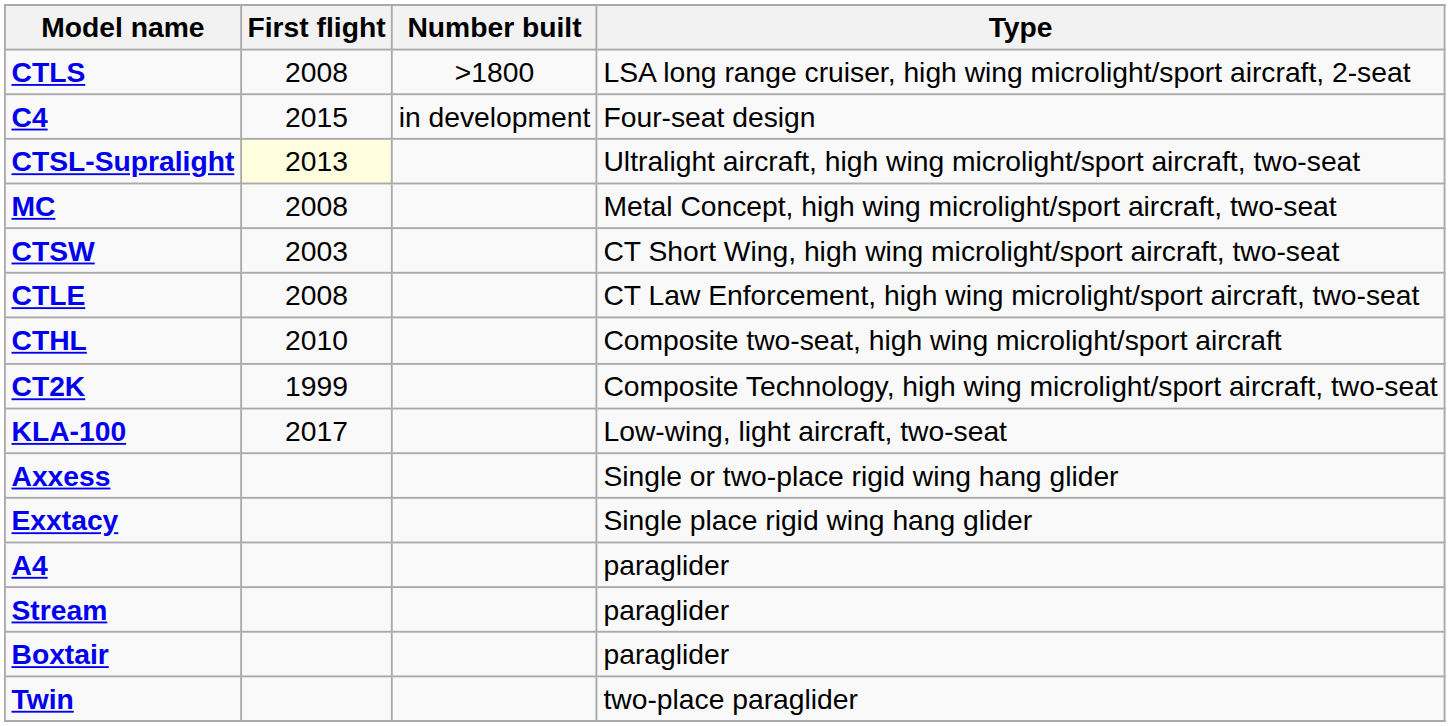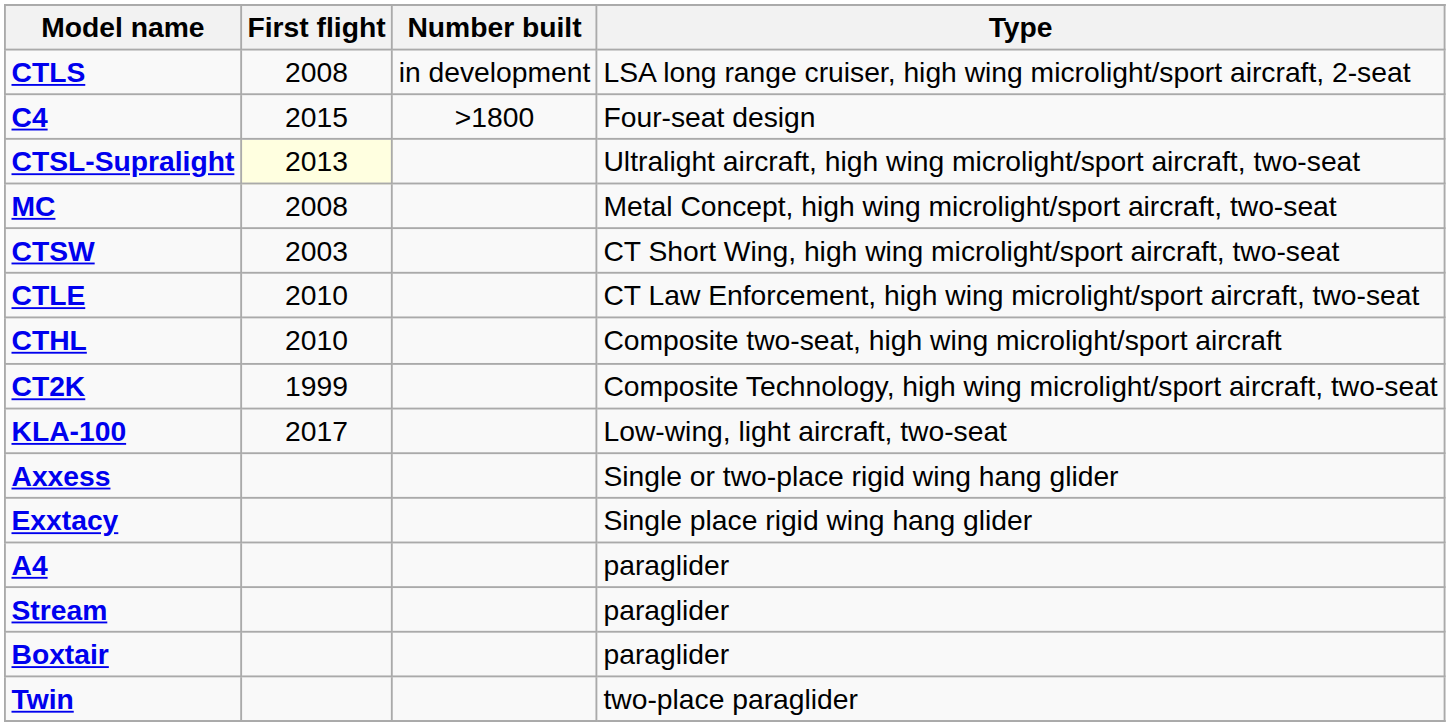 <table class="wikitable" align=center style="font-size:95%;">
 <tr>
 </tr>
 <tr style="background:#fff;">
 <th>Model name</th>
 <th>First flight</th>
 <th>Number built</th>
 <th>Type</th>
 </tr>
 <tr>
 <td align=left><strong><a href='#'>CTLS</a></strong></td>
 <td align=center>2008</td>
-<td align=center>>1800</td>
+<td align=center>in development</td>
 <td align=left>LSA long range cruiser, high wing microlight/sport aircraft, 2-seat</td>
 </tr>
 <tr>
 <td align=left><strong><a href='#'>C4</a></strong></td>
 <td align=center>2015</td>
-<td align=center>in development</td>
+<td align=center>>1800</td>
 <td align=left>Four-seat design</td>
 </tr>
 <tr>
 <td align=left><strong><a href='#'>CTSL-Supralight</a></strong></td>
 <td align=center style="background: lightyellow;">2013</td>
 <td align=center></td>
 <td align=left>Ultralight aircraft, high wing microlight/sport aircraft, two-seat</td>
 </tr>
 <tr>
 <td align=left><strong><a href='#'>MC</a></strong></td>
 <td align=center>2008</td>
 <td align=center></td>
 <td align=left>Metal Concept, high wing microlight/sport aircraft, two-seat</td>
 </tr>
 <tr>
 <td align=left><strong><a href='#'>CTSW</a></strong></td>
 <td align=center>2003</td>
 <td align=center></td>
 <td align=left>CT Short Wing, high wing microlight/sport aircraft, two-seat</td>
 </tr>
 <tr>
 <td align=left><strong><a href='#'>CTLE</a></strong></td>
-<td align=center>2008</td>
+<td align=center>2010</td>
 <td align=center></td>
 <td align=left>CT Law Enforcement, high wing microlight/sport aircraft, two-seat</td>
 </tr>
 <tr>
 <td align=left><strong><a href='#'>CTHL</a></strong></td>
 <td align=center>2010</td>
 <td align=center></td>
 <td align=left>Composite two-seat, high wing microlight/sport aircraft</td>
 </tr>
 <tr>
 <td align=left><strong><a href='#'>CT2K</a></strong></td>
 <td align=center>1999</td>
 <td align=center></td>
 <td align=left>Composite Technology, high wing microlight/sport aircraft, two-seat</td>
 </tr>
 <tr>
 <td align=left><strong><a href='#'>KLA-100</a></strong></td>
 <td align=center>2017</td>
 <td align=center></td>
 <td align=left>Low-wing, light aircraft, two-seat</td>
 </tr>
 <tr>
 <td align=left><strong><a href='#'>Axxess</a></strong></td>
 <td align=center></td>
 <td align=center></td>
 <td align=left>Single or two-place rigid wing hang glider</td>
 </tr>
 <tr>
 <td align=left><strong><a href='#'>Exxtacy</a></strong></td>
 <td align=center></td>
 <td align=center></td>
 <td align=left>Single place rigid wing hang glider</td>
 </tr>
 <tr>
 <td align=left><strong><a href='#'>A4</a></strong></td>
 <td align=center></td>
 <td align=center></td>
 <td align=left>paraglider</td>
 </tr>
 <tr>
 <td align=left><strong><a href='#'>Stream</a></strong></td>
 <td align=center></td>
 <td align=center></td>
 <td align=left>paraglider</td>
 </tr>
 <tr>
 <td align=left><strong><a href='#'>Boxtair</a></strong></td>
 <td align=center></td>
 <td align=center></td>
 <td align=left>paraglider</td>
 </tr>
 <tr>
 <td align=left><strong><a href='#'>Twin</a></strong></td>
 <td align=center></td>
 <td align=center></td>
 <td align=left>two-place paraglider</td>
 </tr>
 <tr>
 </tr>
 </table>
